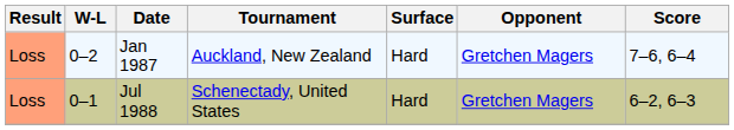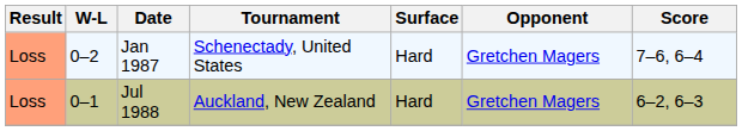 <table class="sortable wikitable">
 <tr>
 <th style="width:40px">Result</th>
 <th style="width:40px" class="unsortable">W-L</th>
 <th style="width:60px">Date</th>
 <th style="width:180px">Tournament</th>
 <th style="width:50px">Surface</th>
 <th style="width:150px">Opponent</th>
 <th style="width:90px" class="unsortable">Score</th>
 </tr>
 <tr bgcolor="#f0f8ff">
 <td style="background:#ffa07a;">Loss</td>
 <td>0–2</td>
 <td>Jan 1987</td>
-<td><a href='#'>Auckland</a>, New Zealand</td>
+<td><a href='#'>Schenectady</a>, United States</td>
 <td>Hard</td>
 <td> <a href='#'>Gretchen Magers</a></td>
 <td>7–6, 6–4</td>
 </tr>
 <tr bgcolor="#CCCC99">
 <td style="background:#ffa07a;">Loss</td>
 <td>0–1</td>
 <td>Jul 1988</td>
-<td><a href='#'>Schenectady</a>, United States</td>
+<td><a href='#'>Auckland</a>, New Zealand</td>
 <td>Hard</td>
 <td> <a href='#'>Gretchen Magers</a></td>
 <td>6–2, 6–3</td>
 </tr>
 <tr bgcolor="#66CCFF">
 </tr>
 </table>
